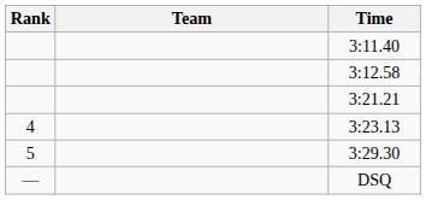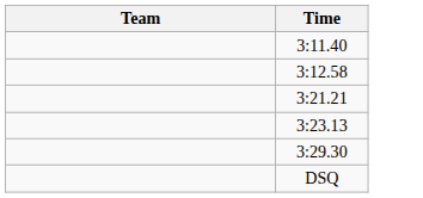 <table class=wikitable style="text-align:center">
 <tr>
-<th width=40>Rank</th>
 <th width=250>Team</th>
 <th width=80>Time</th>
 </tr>
 <tr>
-<td></td>
 <td align=left></td>
 <td>3:11.40</td>
 </tr>
 <tr>
-<td></td>
 <td align=left></td>
 <td>3:12.58</td>
 </tr>
 <tr>
-<td></td>
 <td align=left></td>
 <td>3:21.21</td>
 </tr>
 <tr>
-<td>4</td>
 <td align=left></td>
 <td>3:23.13</td>
 </tr>
 <tr>
-<td>5</td>
 <td align=left></td>
 <td>3:29.30</td>
 </tr>
 <tr>
-<td>—</td>
 <td align=left></td>
 <td>DSQ</td>
 </tr>
 </table>
